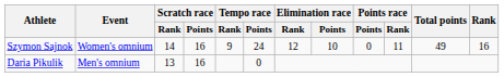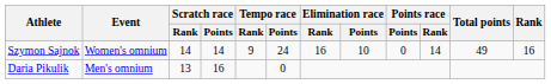 <table class="wikitable" style="text-align:center; font-size:90%">
 <tr>
 <th rowspan=2>Athlete</th>
 <th rowspan=2>Event</th>
 <th colspan=2>Scratch race</th>
 <th colspan=2>Tempo race</th>
 <th colspan=2>Elimination race</th>
 <th colspan=2>Points race</th>
 <th rowspan=2>Total points</th>
 <th rowspan=2>Rank</th>
 </tr>
 <tr style="font-size:95%">
 <th>Rank</th>
 <th>Points</th>
 <th>Rank</th>
 <th>Points</th>
 <th>Rank</th>
 <th>Points</th>
 <th>Points</th>
 <th>Rank</th>
 </tr>
 <tr>
 <td align=left><a href='#'>Szymon Sajnok</a></td>
 <td align=left><a href='#'>Women's omnium</a></td>
 <td>14</td>
-<td>16</td>
+<td>14</td>
 <td>9</td>
 <td>24</td>
-<td>12</td>
+<td>16</td>
 <td>10</td>
 <td>0</td>
-<td>11</td>
+<td>14</td>
 <td>49</td>
 <td>16</td>
 </tr>
 <tr>
 <td align=left><a href='#'>Daria Pikulik</a></td>
 <td align=left><a href='#'>Men's omnium</a></td>
 <td>13</td>
 <td>16</td>
 <td></td>
 <td>0</td>
 <td colspan=4></td>
 <td colspan=2></td>
 </tr>
 </table>
